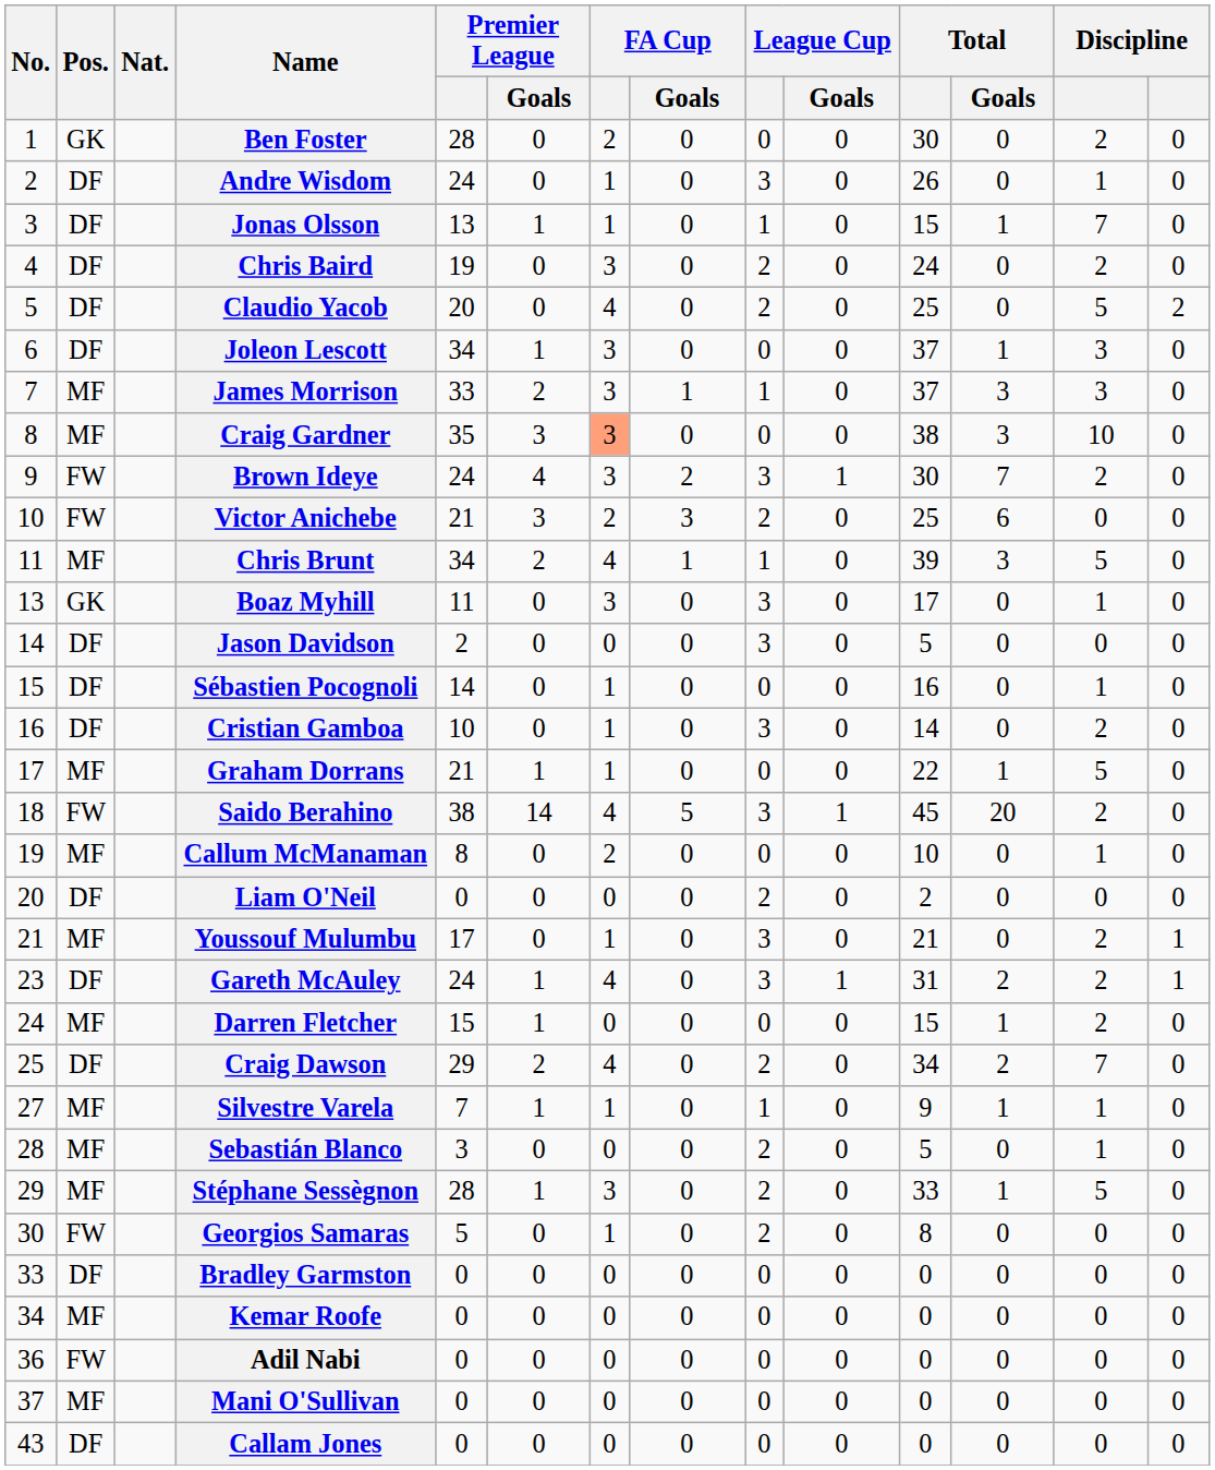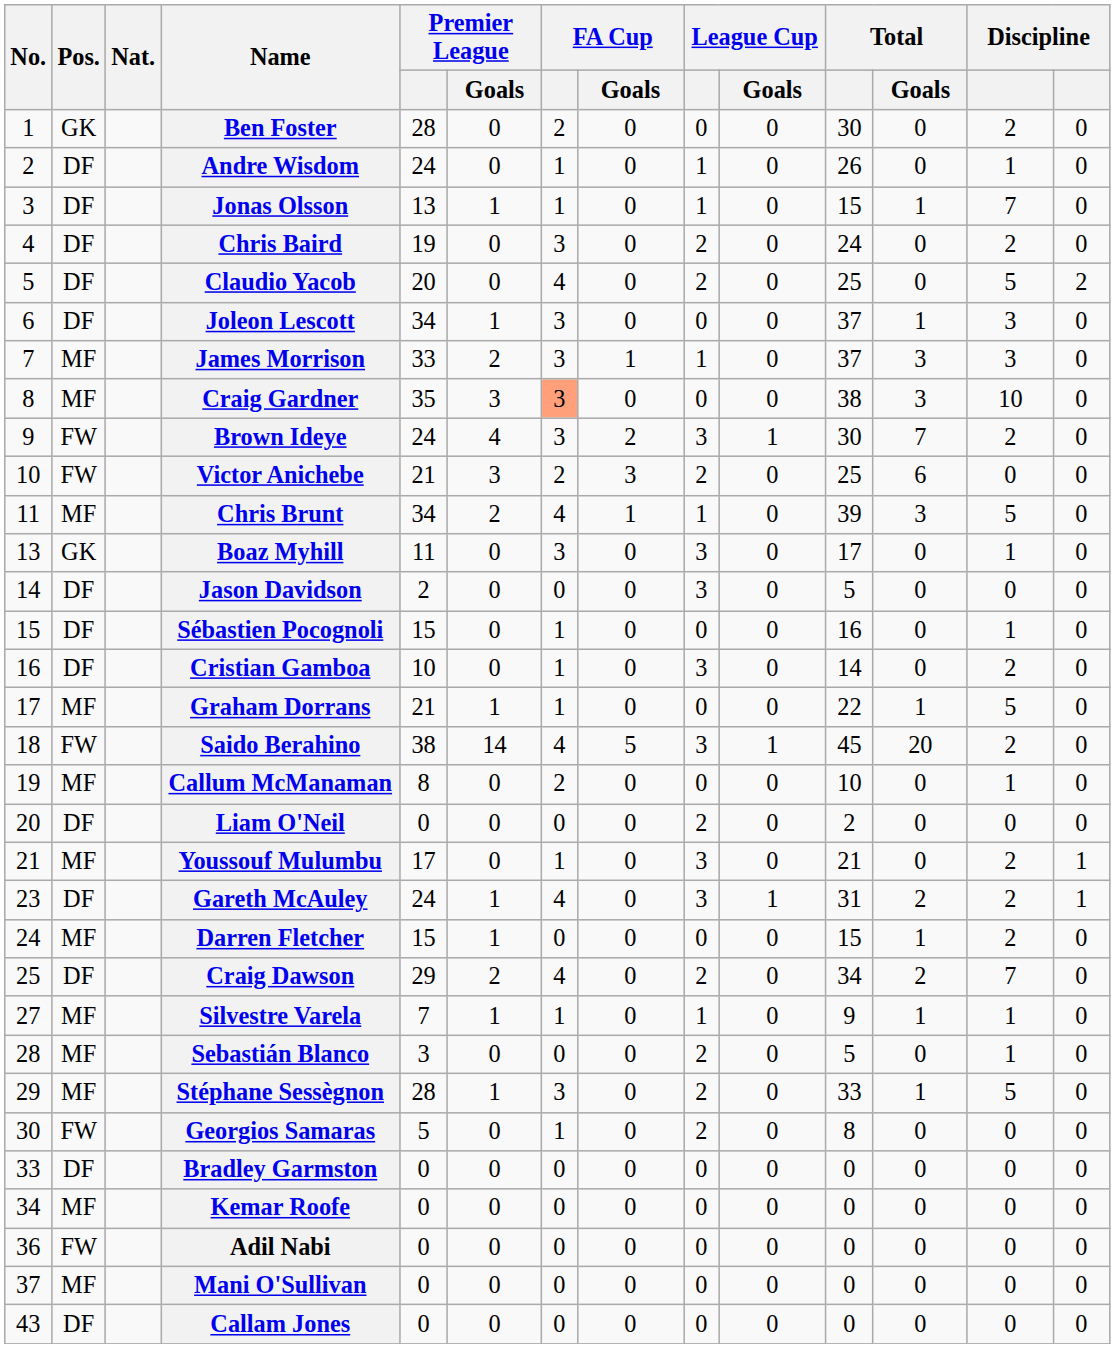 <table class="wikitable plainrowheaders sortable" style="text-align:center">
 <tr>
 <th rowspan="2">No.</th>
 <th rowspan="2">Pos.</th>
 <th rowspan="2">Nat.</th>
 <th rowspan="2" style="width:150px;">Name</th>
 <th colspan="2" style="width:86px;"><a href='#'>Premier League</a></th>
 <th colspan="2" style="width:86px;"><a href='#'>FA Cup</a></th>
 <th colspan="2" style="width:86px;"><a href='#'>League Cup</a></th>
 <th colspan="2" style="width:86px;">Total</th>
 <th colspan="2" style="width:86px;">Discipline</th>
 </tr>
 <tr>
 <th></th>
 <th>Goals</th>
 <th></th>
 <th>Goals</th>
 <th></th>
 <th>Goals</th>
 <th></th>
 <th>Goals</th>
 <th></th>
 <th></th>
 </tr>
 <tr>
 <td>1</td>
 <td>GK</td>
 <td></td>
 <th scope="row"><a href='#'>Ben Foster</a></th>
 <td>28</td>
 <td>0</td>
 <td>2</td>
 <td>0</td>
 <td>0</td>
 <td>0</td>
 <td>30</td>
 <td>0</td>
 <td>2</td>
 <td>0</td>
 </tr>
 <tr>
 <td>2</td>
 <td>DF</td>
 <td></td>
 <th scope="row"><a href='#'>Andre Wisdom</a></th>
 <td>24</td>
 <td>0</td>
 <td>1</td>
 <td>0</td>
-<td>3</td>
+<td>1</td>
 <td>0</td>
 <td>26</td>
 <td>0</td>
 <td>1</td>
 <td>0</td>
 </tr>
 <tr>
 <td>3</td>
 <td>DF</td>
 <td></td>
 <th scope="row"><a href='#'>Jonas Olsson</a></th>
 <td>13</td>
 <td>1</td>
 <td>1</td>
 <td>0</td>
 <td>1</td>
 <td>0</td>
 <td>15</td>
 <td>1</td>
 <td>7</td>
 <td>0</td>
 </tr>
 <tr>
 <td>4</td>
 <td>DF</td>
 <td></td>
 <th scope="row"><a href='#'>Chris Baird</a></th>
 <td>19</td>
 <td>0</td>
 <td>3</td>
 <td>0</td>
 <td>2</td>
 <td>0</td>
 <td>24</td>
 <td>0</td>
 <td>2</td>
 <td>0</td>
 </tr>
 <tr>
 <td>5</td>
 <td>DF</td>
 <td></td>
 <th scope="row"><a href='#'>Claudio Yacob</a></th>
 <td>20</td>
 <td>0</td>
 <td>4</td>
 <td>0</td>
 <td>2</td>
 <td>0</td>
 <td>25</td>
 <td>0</td>
 <td>5</td>
 <td>2</td>
 </tr>
 <tr>
 <td>6</td>
 <td>DF</td>
 <td></td>
 <th scope="row"><a href='#'>Joleon Lescott</a></th>
 <td>34</td>
 <td>1</td>
 <td>3</td>
 <td>0</td>
 <td>0</td>
 <td>0</td>
 <td>37</td>
 <td>1</td>
 <td>3</td>
 <td>0</td>
 </tr>
 <tr>
 <td>7</td>
 <td>MF</td>
 <td></td>
 <th scope="row"><a href='#'>James Morrison</a></th>
 <td>33</td>
 <td>2</td>
 <td>3</td>
 <td>1</td>
 <td>1</td>
 <td>0</td>
 <td>37</td>
 <td>3</td>
 <td>3</td>
 <td>0</td>
 </tr>
 <tr>
 <td>8</td>
 <td>MF</td>
 <td></td>
 <th scope="row"><a href='#'>Craig Gardner</a></th>
 <td>35</td>
 <td>3</td>
 <td style="background: lightsalmon;">3</td>
 <td>0</td>
 <td>0</td>
 <td>0</td>
 <td>38</td>
 <td>3</td>
 <td>10</td>
 <td>0</td>
 </tr>
 <tr>
 <td>9</td>
 <td>FW</td>
 <td></td>
 <th scope="row"><a href='#'>Brown Ideye</a></th>
 <td>24</td>
 <td>4</td>
 <td>3</td>
 <td>2</td>
 <td>3</td>
 <td>1</td>
 <td>30</td>
 <td>7</td>
 <td>2</td>
 <td>0</td>
 </tr>
 <tr>
 <td>10</td>
 <td>FW</td>
 <td></td>
 <th scope="row"><a href='#'>Victor Anichebe</a></th>
 <td>21</td>
 <td>3</td>
 <td>2</td>
 <td>3</td>
 <td>2</td>
 <td>0</td>
 <td>25</td>
 <td>6</td>
 <td>0</td>
 <td>0</td>
 </tr>
 <tr>
 <td>11</td>
 <td>MF</td>
 <td></td>
 <th scope="row"><a href='#'>Chris Brunt</a></th>
 <td>34</td>
 <td>2</td>
 <td>4</td>
 <td>1</td>
 <td>1</td>
 <td>0</td>
 <td>39</td>
 <td>3</td>
 <td>5</td>
 <td>0</td>
 </tr>
 <tr>
 <td>13</td>
 <td>GK</td>
 <td></td>
 <th scope="row"><a href='#'>Boaz Myhill</a></th>
 <td>11</td>
 <td>0</td>
 <td>3</td>
 <td>0</td>
 <td>3</td>
 <td>0</td>
 <td>17</td>
 <td>0</td>
 <td>1</td>
 <td>0</td>
 </tr>
 <tr>
 <td>14</td>
 <td>DF</td>
 <td></td>
 <th scope="row"><a href='#'>Jason Davidson</a></th>
 <td>2</td>
 <td>0</td>
 <td>0</td>
 <td>0</td>
 <td>3</td>
 <td>0</td>
 <td>5</td>
 <td>0</td>
 <td>0</td>
 <td>0</td>
 </tr>
 <tr>
 <td>15</td>
 <td>DF</td>
 <td></td>
 <th scope="row"><a href='#'>Sébastien Pocognoli</a></th>
-<td>14</td>
+<td>15</td>
 <td>0</td>
 <td>1</td>
 <td>0</td>
 <td>0</td>
 <td>0</td>
 <td>16</td>
 <td>0</td>
 <td>1</td>
 <td>0</td>
 </tr>
 <tr>
 <td>16</td>
 <td>DF</td>
 <td></td>
 <th scope="row"><a href='#'>Cristian Gamboa</a></th>
 <td>10</td>
 <td>0</td>
 <td>1</td>
 <td>0</td>
 <td>3</td>
 <td>0</td>
 <td>14</td>
 <td>0</td>
 <td>2</td>
 <td>0</td>
 </tr>
 <tr>
 <td>17</td>
 <td>MF</td>
 <td></td>
 <th scope="row"><a href='#'>Graham Dorrans</a></th>
 <td>21</td>
 <td>1</td>
 <td>1</td>
 <td>0</td>
 <td>0</td>
 <td>0</td>
 <td>22</td>
 <td>1</td>
 <td>5</td>
 <td>0</td>
 </tr>
 <tr>
 <td>18</td>
 <td>FW</td>
 <td></td>
 <th scope="row"><a href='#'>Saido Berahino</a></th>
 <td>38</td>
 <td>14</td>
 <td>4</td>
 <td>5</td>
 <td>3</td>
 <td>1</td>
 <td>45</td>
 <td>20</td>
 <td>2</td>
 <td>0</td>
 </tr>
 <tr>
 <td>19</td>
 <td>MF</td>
 <td></td>
 <th scope="row"><a href='#'>Callum McManaman</a></th>
 <td>8</td>
 <td>0</td>
 <td>2</td>
 <td>0</td>
 <td>0</td>
 <td>0</td>
 <td>10</td>
 <td>0</td>
 <td>1</td>
 <td>0</td>
 </tr>
 <tr>
 <td>20</td>
 <td>DF</td>
 <td></td>
 <th scope="row"><a href='#'>Liam O'Neil</a></th>
 <td>0</td>
 <td>0</td>
 <td>0</td>
 <td>0</td>
 <td>2</td>
 <td>0</td>
 <td>2</td>
 <td>0</td>
 <td>0</td>
 <td>0</td>
 </tr>
 <tr>
 <td>21</td>
 <td>MF</td>
 <td></td>
 <th scope="row"><a href='#'>Youssouf Mulumbu</a></th>
 <td>17</td>
 <td>0</td>
 <td>1</td>
 <td>0</td>
 <td>3</td>
 <td>0</td>
 <td>21</td>
 <td>0</td>
 <td>2</td>
 <td>1</td>
 </tr>
 <tr>
 <td>23</td>
 <td>DF</td>
 <td></td>
 <th scope="row"><a href='#'>Gareth McAuley</a></th>
 <td>24</td>
 <td>1</td>
 <td>4</td>
 <td>0</td>
 <td>3</td>
 <td>1</td>
 <td>31</td>
 <td>2</td>
 <td>2</td>
 <td>1</td>
 </tr>
 <tr>
 <td>24</td>
 <td>MF</td>
 <td></td>
 <th scope="row"><a href='#'>Darren Fletcher</a></th>
 <td>15</td>
 <td>1</td>
 <td>0</td>
 <td>0</td>
 <td>0</td>
 <td>0</td>
 <td>15</td>
 <td>1</td>
 <td>2</td>
 <td>0</td>
 </tr>
 <tr>
 <td>25</td>
 <td>DF</td>
 <td></td>
 <th scope="row"><a href='#'>Craig Dawson</a></th>
 <td>29</td>
 <td>2</td>
 <td>4</td>
 <td>0</td>
 <td>2</td>
 <td>0</td>
 <td>34</td>
 <td>2</td>
 <td>7</td>
 <td>0</td>
 </tr>
 <tr>
 <td>27</td>
 <td>MF</td>
 <td></td>
 <th scope="row"><a href='#'>Silvestre Varela</a></th>
 <td>7</td>
 <td>1</td>
 <td>1</td>
 <td>0</td>
 <td>1</td>
 <td>0</td>
 <td>9</td>
 <td>1</td>
 <td>1</td>
 <td>0</td>
 </tr>
 <tr>
 <td>28</td>
 <td>MF</td>
 <td></td>
 <th scope="row"><a href='#'>Sebastián Blanco</a></th>
 <td>3</td>
 <td>0</td>
 <td>0</td>
 <td>0</td>
 <td>2</td>
 <td>0</td>
 <td>5</td>
 <td>0</td>
 <td>1</td>
 <td>0</td>
 </tr>
 <tr>
 <td>29</td>
 <td>MF</td>
 <td></td>
 <th scope="row"><a href='#'>Stéphane Sessègnon</a></th>
 <td>28</td>
 <td>1</td>
 <td>3</td>
 <td>0</td>
 <td>2</td>
 <td>0</td>
 <td>33</td>
 <td>1</td>
 <td>5</td>
 <td>0</td>
 </tr>
 <tr>
 <td>30</td>
 <td>FW</td>
 <td></td>
 <th scope="row"><a href='#'>Georgios Samaras</a></th>
 <td>5</td>
 <td>0</td>
 <td>1</td>
 <td>0</td>
 <td>2</td>
 <td>0</td>
 <td>8</td>
 <td>0</td>
 <td>0</td>
 <td>0</td>
 </tr>
 <tr>
 <td>33</td>
 <td>DF</td>
 <td></td>
 <th scope="row"><a href='#'>Bradley Garmston</a></th>
 <td>0</td>
 <td>0</td>
 <td>0</td>
 <td>0</td>
 <td>0</td>
 <td>0</td>
 <td>0</td>
 <td>0</td>
 <td>0</td>
 <td>0</td>
 </tr>
 <tr>
 <td>34</td>
 <td>MF</td>
 <td></td>
 <th scope="row"><a href='#'>Kemar Roofe</a></th>
 <td>0</td>
 <td>0</td>
 <td>0</td>
 <td>0</td>
 <td>0</td>
 <td>0</td>
 <td>0</td>
 <td>0</td>
 <td>0</td>
 <td>0</td>
 </tr>
 <tr>
 <td>36</td>
 <td>FW</td>
 <td></td>
 <th scope="row">Adil Nabi</th>
 <td>0</td>
 <td>0</td>
 <td>0</td>
 <td>0</td>
 <td>0</td>
 <td>0</td>
 <td>0</td>
 <td>0</td>
 <td>0</td>
 <td>0</td>
 </tr>
 <tr>
 <td>37</td>
 <td>MF</td>
 <td></td>
 <th scope="row"><a href='#'>Mani O'Sullivan</a></th>
 <td>0</td>
 <td>0</td>
 <td>0</td>
 <td>0</td>
 <td>0</td>
 <td>0</td>
 <td>0</td>
 <td>0</td>
 <td>0</td>
 <td>0</td>
 </tr>
 <tr>
 <td>43</td>
 <td>DF</td>
 <td></td>
 <th scope="row"><a href='#'>Callam Jones</a></th>
 <td>0</td>
 <td>0</td>
 <td>0</td>
 <td>0</td>
 <td>0</td>
 <td>0</td>
 <td>0</td>
 <td>0</td>
 <td>0</td>
 <td>0</td>
 </tr>
 </table>
